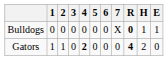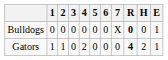 <table align = right border="2" cellpadding="4" cellspacing="0" style="margin: 1em 1em 1em 1em; background: #F9F9F9; border: 1px #aaa solid; border-collapse: collapse;">
 <tr align=center style="background: #F2F2F2;">
 <th></th>
 <th>1</th>
 <th>2</th>
 <th>3</th>
 <th>4</th>
 <th>5</th>
 <th>6</th>
 <th>7</th>
 <th>R</th>
 <th>H</th>
 <th>E</th>
 </tr>
 <tr align=center>
 <td>Bulldogs</td>
 <td>0</td>
 <td>0</td>
 <td>0</td>
 <td>0</td>
 <td>0</td>
 <td>0</td>
 <td>X</td>
 <td><strong>0</strong></td>
-<td>1</td>
+<td>0</td>
 <td>1</td>
 </tr>
 <tr align=center>
 <td>Gators</td>
 <td>1</td>
 <td>1</td>
 <td>0</td>
-<td><strong>2</strong></td>
+<td>2</td>
 <td>0</td>
 <td>0</td>
 <td>0</td>
 <td><strong>4</strong></td>
 <td>2</td>
-<td>0</td>
+<td>1</td>
 </tr>
 </table>
